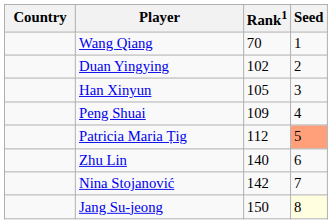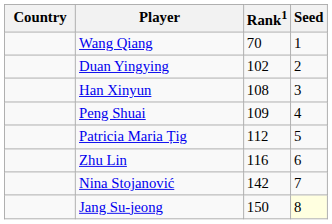 <table class="sortable wikitable">
 <tr>
 <th width="70">Country</th>
 <th width="175">Player</th>
 <th>Rank<sup>1</sup></th>
 <th>Seed</th>
 </tr>
 <tr>
 <td></td>
 <td><a href='#'>Wang Qiang</a></td>
 <td>70</td>
 <td>1</td>
 </tr>
 <tr>
 <td></td>
 <td><a href='#'>Duan Yingying</a></td>
 <td>102</td>
 <td>2</td>
 </tr>
 <tr>
 <td></td>
 <td><a href='#'>Han Xinyun</a></td>
-<td>105</td>
+<td>108</td>
 <td>3</td>
 </tr>
 <tr>
 <td></td>
 <td><a href='#'>Peng Shuai</a></td>
 <td>109</td>
 <td>4</td>
 </tr>
 <tr>
 <td></td>
 <td><a href='#'>Patricia Maria Țig</a></td>
 <td>112</td>
-<td style="background: lightsalmon;">5</td>
+<td>5</td>
 </tr>
 <tr>
 <td></td>
 <td><a href='#'>Zhu Lin</a></td>
-<td>140</td>
+<td>116</td>
 <td>6</td>
 </tr>
 <tr>
 <td></td>
 <td><a href='#'>Nina Stojanović</a></td>
 <td>142</td>
 <td>7</td>
 </tr>
 <tr>
 <td></td>
 <td><a href='#'>Jang Su-jeong</a></td>
 <td>150</td>
 <td style="background: lightyellow;">8</td>
 </tr>
 </table>
